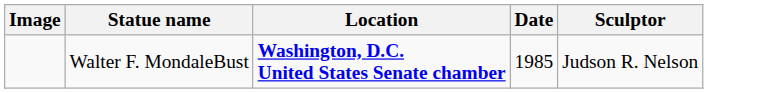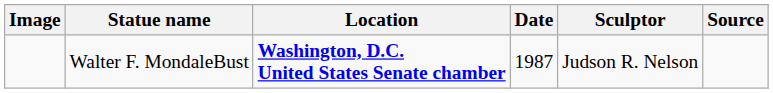 <table class="wikitable sortable">
 <tr>
 <th class="unsortable" scope="col">Image</th>
 <th scope="col">Statue name</th>
 <th scope="col">Location</th>
 <th scope="col">Date</th>
 <th scope="col">Sculptor</th>
+<th class="unsortable" scope="col">Source</th>
 </tr>
 <tr>
 <td></td>
 <td>Walter F. MondaleBust</td>
 <td><strong><a href='#'>Washington, D.C.</a><br><a href='#'>United States Senate chamber</a></strong></td>
-<td>1985</td>
+<td>1987</td>
 <td>Judson R. Nelson</td>
+<td></td>
 </tr>
 </table>
